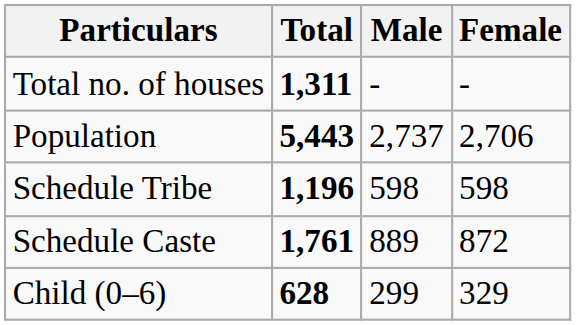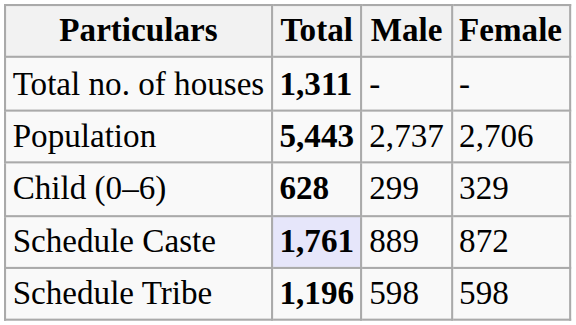 <table class="wikitable">
 <tr>
 <th>Particulars</th>
 <th>Total</th>
 <th>Male</th>
 <th>Female</th>
 </tr>
 <tr>
 <td>Total no. of houses</td>
 <td><strong>1,311</strong></td>
 <td>-</td>
 <td>-</td>
 </tr>
 <tr>
 <td>Population</td>
 <td><strong>5,443</strong></td>
 <td>2,737</td>
 <td>2,706</td>
 </tr>
 <tr>
+<td>Child (0–6)</td>
+<td><strong>628</strong></td>
+<td>299</td>
+<td>329</td>
+</tr>
+<tr>
+<td>Schedule Caste</td>
+<td style="background: lavender;"><strong>1,761</strong></td>
+<td>889</td>
+<td>872</td>
+</tr>
+<tr>
 <td>Schedule Tribe</td>
 <td><strong>1,196</strong></td>
 <td>598</td>
 <td>598</td>
 </tr>
-<tr>
-<td>Schedule Caste</td>
-<td><strong>1,761</strong></td>
-<td>889</td>
-<td>872</td>
-</tr>
-<tr>
-<td>Child (0–6)</td>
-<td><strong>628</strong></td>
-<td>299</td>
-<td>329</td>
-</tr>
 </table>
